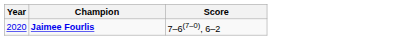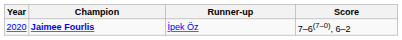 <table class="wikitable" style="font-size:90%">
 <tr>
 <th>Year</th>
 <th width="210">Champion</th>
+<th width="200">Runner-up</th>
 <th width="155">Score</th>
 </tr>
 <tr>
 <td><a href='#'>2020</a></td>
 <td> <strong><a href='#'>Jaimee Fourlis</a></strong></td>
+<td> <a href='#'>İpek Öz</a></td>
 <td>7–6<sup>(7–0)</sup>, 6–2</td>
 </tr>
 </table>
